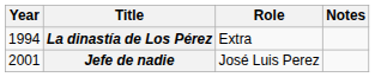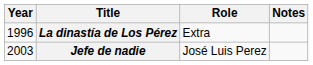 <table class="wikitable">
 <tr>
 <th>Year</th>
 <th>Title</th>
 <th>Role</th>
 <th>Notes</th>
 </tr>
 <tr>
-<td>1994</td>
+<td>1996</td>
 <th><em>La dinastía de Los Pérez</em></th>
 <td>Extra</td>
 <td></td>
 </tr>
 <tr>
-<td>2001</td>
+<td>2003</td>
 <th><em>Jefe de nadie</em></th>
 <td>José Luis Perez</td>
 <td></td>
 </tr>
 </table>
